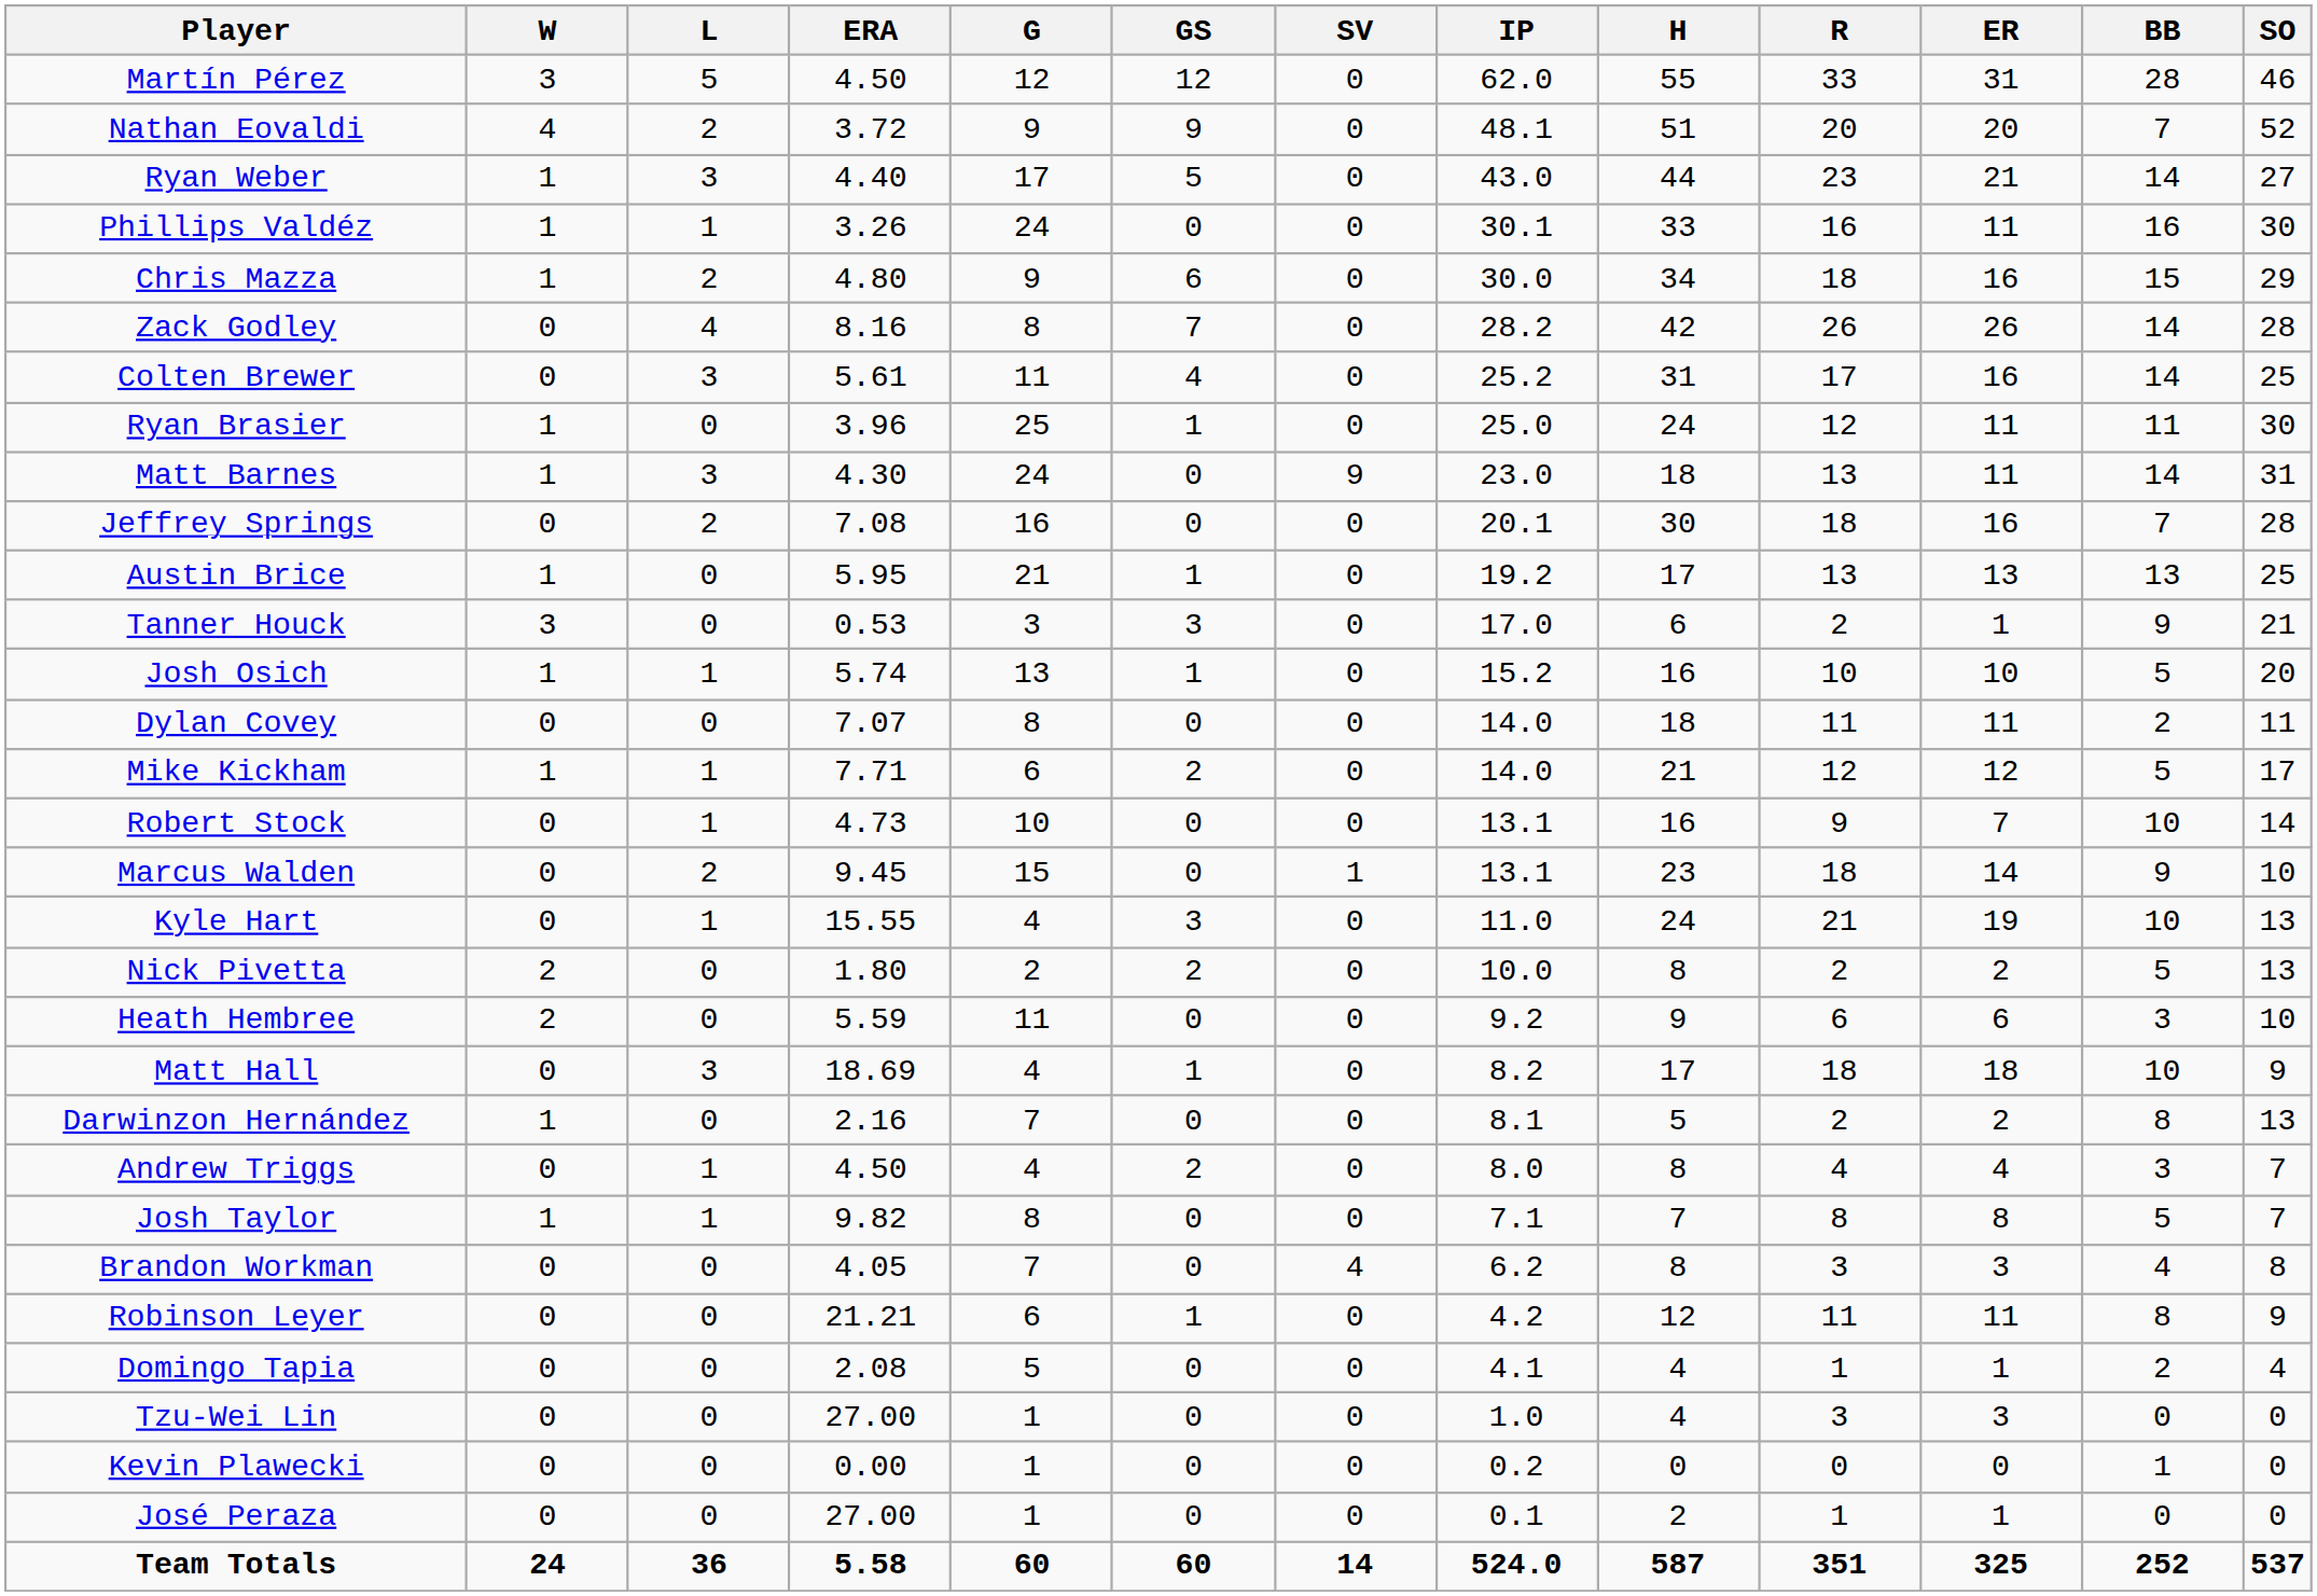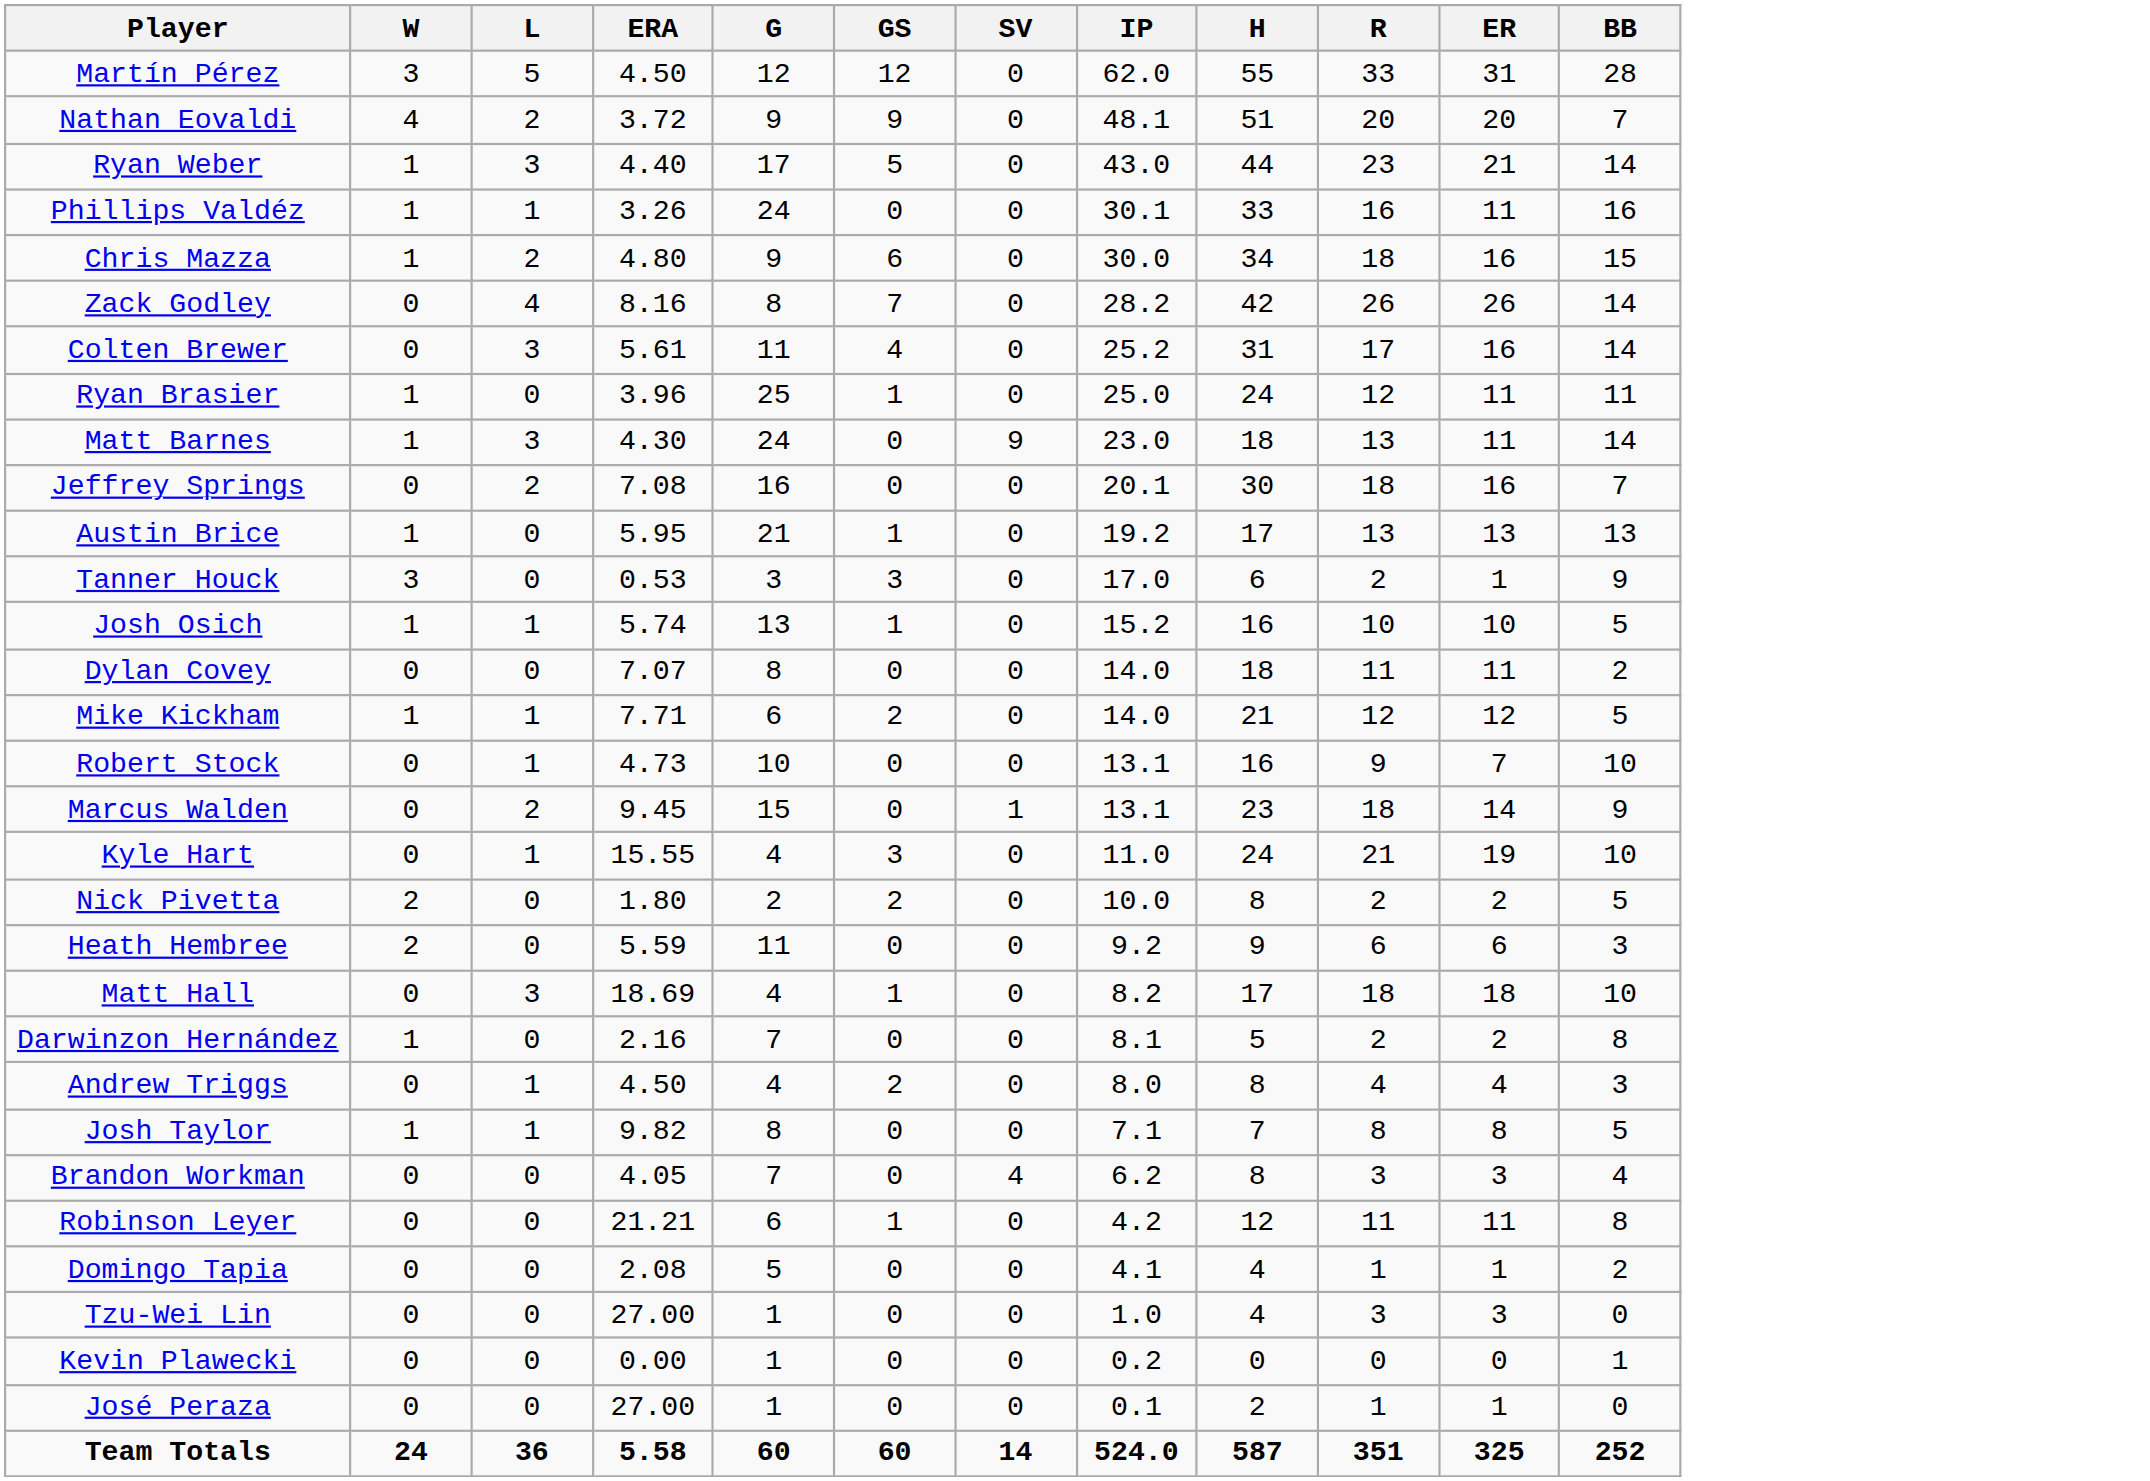 <table class=wikitable style="text-align:center">
 <tr>
 <th bgcolor=#DDDDFF; width="20%">Player</th>
 <th bgcolor=#DDDDFF; width="7%">W</th>
 <th bgcolor=#DDDDFF; width="7%">L</th>
 <th bgcolor=#DDDDFF; width="7%">ERA</th>
 <th bgcolor=#DDDDFF; width="7%">G</th>
 <th bgcolor=#DDDDFF; width="7%">GS</th>
 <th bgcolor=#DDDDFF; width="7%">SV</th>
 <th bgcolor=#DDDDFF; width="7%">IP</th>
 <th bgcolor=#DDDDFF; width="7%">H</th>
 <th bgcolor=#DDDDFF; width="7%">R</th>
 <th bgcolor=#DDDDFF; width="7%">ER</th>
 <th bgcolor=#DDDDFF; width="7%">BB</th>
-<th bgcolor=#DDDDFF; width="7%">SO</th>
 </tr>
 <tr>
 <td><a href='#'>Martín Pérez</a></td>
 <td>3</td>
 <td>5</td>
 <td>4.50</td>
 <td>12</td>
 <td>12</td>
 <td>0</td>
 <td>62.0</td>
 <td>55</td>
 <td>33</td>
 <td>31</td>
 <td>28</td>
-<td>46</td>
 </tr>
 <tr>
 <td><a href='#'>Nathan Eovaldi</a></td>
 <td>4</td>
 <td>2</td>
 <td>3.72</td>
 <td>9</td>
 <td>9</td>
 <td>0</td>
 <td>48.1</td>
 <td>51</td>
 <td>20</td>
 <td>20</td>
 <td>7</td>
-<td>52</td>
 </tr>
 <tr>
 <td><a href='#'>Ryan Weber</a></td>
 <td>1</td>
 <td>3</td>
 <td>4.40</td>
 <td>17</td>
 <td>5</td>
 <td>0</td>
 <td>43.0</td>
 <td>44</td>
 <td>23</td>
 <td>21</td>
 <td>14</td>
-<td>27</td>
 </tr>
 <tr>
 <td><a href='#'>Phillips Valdéz</a></td>
 <td>1</td>
 <td>1</td>
 <td>3.26</td>
 <td>24</td>
 <td>0</td>
 <td>0</td>
 <td>30.1</td>
 <td>33</td>
 <td>16</td>
 <td>11</td>
 <td>16</td>
-<td>30</td>
 </tr>
 <tr>
 <td><a href='#'>Chris Mazza</a></td>
 <td>1</td>
 <td>2</td>
 <td>4.80</td>
 <td>9</td>
 <td>6</td>
 <td>0</td>
 <td>30.0</td>
 <td>34</td>
 <td>18</td>
 <td>16</td>
 <td>15</td>
-<td>29</td>
 </tr>
 <tr>
 <td><a href='#'>Zack Godley</a></td>
 <td>0</td>
 <td>4</td>
 <td>8.16</td>
 <td>8</td>
 <td>7</td>
 <td>0</td>
 <td>28.2</td>
 <td>42</td>
 <td>26</td>
 <td>26</td>
 <td>14</td>
-<td>28</td>
 </tr>
 <tr>
 <td><a href='#'>Colten Brewer</a></td>
 <td>0</td>
 <td>3</td>
 <td>5.61</td>
 <td>11</td>
 <td>4</td>
 <td>0</td>
 <td>25.2</td>
 <td>31</td>
 <td>17</td>
 <td>16</td>
 <td>14</td>
-<td>25</td>
 </tr>
 <tr>
 <td><a href='#'>Ryan Brasier</a></td>
 <td>1</td>
 <td>0</td>
 <td>3.96</td>
 <td>25</td>
 <td>1</td>
 <td>0</td>
 <td>25.0</td>
 <td>24</td>
 <td>12</td>
 <td>11</td>
 <td>11</td>
-<td>30</td>
 </tr>
 <tr>
 <td><a href='#'>Matt Barnes</a></td>
 <td>1</td>
 <td>3</td>
 <td>4.30</td>
 <td>24</td>
 <td>0</td>
 <td>9</td>
 <td>23.0</td>
 <td>18</td>
 <td>13</td>
 <td>11</td>
 <td>14</td>
-<td>31</td>
 </tr>
 <tr>
 <td><a href='#'>Jeffrey Springs</a></td>
 <td>0</td>
 <td>2</td>
 <td>7.08</td>
 <td>16</td>
 <td>0</td>
 <td>0</td>
 <td>20.1</td>
 <td>30</td>
 <td>18</td>
 <td>16</td>
 <td>7</td>
-<td>28</td>
 </tr>
 <tr>
 <td><a href='#'>Austin Brice</a></td>
 <td>1</td>
 <td>0</td>
 <td>5.95</td>
 <td>21</td>
 <td>1</td>
 <td>0</td>
 <td>19.2</td>
 <td>17</td>
 <td>13</td>
 <td>13</td>
 <td>13</td>
-<td>25</td>
 </tr>
 <tr>
 <td><a href='#'>Tanner Houck</a></td>
 <td>3</td>
 <td>0</td>
 <td>0.53</td>
 <td>3</td>
 <td>3</td>
 <td>0</td>
 <td>17.0</td>
 <td>6</td>
 <td>2</td>
 <td>1</td>
 <td>9</td>
-<td>21</td>
 </tr>
 <tr>
 <td><a href='#'>Josh Osich</a></td>
 <td>1</td>
 <td>1</td>
 <td>5.74</td>
 <td>13</td>
 <td>1</td>
 <td>0</td>
 <td>15.2</td>
 <td>16</td>
 <td>10</td>
 <td>10</td>
 <td>5</td>
-<td>20</td>
 </tr>
 <tr>
 <td><a href='#'>Dylan Covey</a></td>
 <td>0</td>
 <td>0</td>
 <td>7.07</td>
 <td>8</td>
 <td>0</td>
 <td>0</td>
 <td>14.0</td>
 <td>18</td>
 <td>11</td>
 <td>11</td>
 <td>2</td>
-<td>11</td>
 </tr>
 <tr>
 <td><a href='#'>Mike Kickham</a></td>
 <td>1</td>
 <td>1</td>
 <td>7.71</td>
 <td>6</td>
 <td>2</td>
 <td>0</td>
 <td>14.0</td>
 <td>21</td>
 <td>12</td>
 <td>12</td>
 <td>5</td>
-<td>17</td>
 </tr>
 <tr>
 <td><a href='#'>Robert Stock</a></td>
 <td>0</td>
 <td>1</td>
 <td>4.73</td>
 <td>10</td>
 <td>0</td>
 <td>0</td>
 <td>13.1</td>
 <td>16</td>
 <td>9</td>
 <td>7</td>
 <td>10</td>
-<td>14</td>
 </tr>
 <tr>
 <td><a href='#'>Marcus Walden</a></td>
 <td>0</td>
 <td>2</td>
 <td>9.45</td>
 <td>15</td>
 <td>0</td>
 <td>1</td>
 <td>13.1</td>
 <td>23</td>
 <td>18</td>
 <td>14</td>
 <td>9</td>
-<td>10</td>
 </tr>
 <tr>
 <td><a href='#'>Kyle Hart</a></td>
 <td>0</td>
 <td>1</td>
 <td>15.55</td>
 <td>4</td>
 <td>3</td>
 <td>0</td>
 <td>11.0</td>
 <td>24</td>
 <td>21</td>
 <td>19</td>
 <td>10</td>
-<td>13</td>
 </tr>
 <tr>
 <td><a href='#'>Nick Pivetta</a></td>
 <td>2</td>
 <td>0</td>
 <td>1.80</td>
 <td>2</td>
 <td>2</td>
 <td>0</td>
 <td>10.0</td>
 <td>8</td>
 <td>2</td>
 <td>2</td>
 <td>5</td>
-<td>13</td>
 </tr>
 <tr>
 <td><a href='#'>Heath Hembree</a></td>
 <td>2</td>
 <td>0</td>
 <td>5.59</td>
 <td>11</td>
 <td>0</td>
 <td>0</td>
 <td>9.2</td>
 <td>9</td>
 <td>6</td>
 <td>6</td>
 <td>3</td>
-<td>10</td>
 </tr>
 <tr>
 <td><a href='#'>Matt Hall</a></td>
 <td>0</td>
 <td>3</td>
 <td>18.69</td>
 <td>4</td>
 <td>1</td>
 <td>0</td>
 <td>8.2</td>
 <td>17</td>
 <td>18</td>
 <td>18</td>
 <td>10</td>
-<td>9</td>
 </tr>
 <tr>
 <td><a href='#'>Darwinzon Hernández</a></td>
 <td>1</td>
 <td>0</td>
 <td>2.16</td>
 <td>7</td>
 <td>0</td>
 <td>0</td>
 <td>8.1</td>
 <td>5</td>
 <td>2</td>
 <td>2</td>
 <td>8</td>
-<td>13</td>
 </tr>
 <tr>
 <td><a href='#'>Andrew Triggs</a></td>
 <td>0</td>
 <td>1</td>
 <td>4.50</td>
 <td>4</td>
 <td>2</td>
 <td>0</td>
 <td>8.0</td>
 <td>8</td>
 <td>4</td>
 <td>4</td>
 <td>3</td>
-<td>7</td>
 </tr>
 <tr>
 <td><a href='#'>Josh Taylor</a></td>
 <td>1</td>
 <td>1</td>
 <td>9.82</td>
 <td>8</td>
 <td>0</td>
 <td>0</td>
 <td>7.1</td>
 <td>7</td>
 <td>8</td>
 <td>8</td>
 <td>5</td>
-<td>7</td>
 </tr>
 <tr>
 <td><a href='#'>Brandon Workman</a></td>
 <td>0</td>
 <td>0</td>
 <td>4.05</td>
 <td>7</td>
 <td>0</td>
 <td>4</td>
 <td>6.2</td>
 <td>8</td>
 <td>3</td>
 <td>3</td>
 <td>4</td>
-<td>8</td>
 </tr>
 <tr>
 <td><a href='#'>Robinson Leyer</a></td>
 <td>0</td>
 <td>0</td>
 <td>21.21</td>
 <td>6</td>
 <td>1</td>
 <td>0</td>
 <td>4.2</td>
 <td>12</td>
 <td>11</td>
 <td>11</td>
 <td>8</td>
-<td>9</td>
 </tr>
 <tr>
 <td><a href='#'>Domingo Tapia</a></td>
 <td>0</td>
 <td>0</td>
 <td>2.08</td>
 <td>5</td>
 <td>0</td>
 <td>0</td>
 <td>4.1</td>
 <td>4</td>
 <td>1</td>
 <td>1</td>
 <td>2</td>
-<td>4</td>
 </tr>
 <tr>
 <td><a href='#'>Tzu-Wei Lin</a></td>
 <td>0</td>
 <td>0</td>
 <td>27.00</td>
 <td>1</td>
 <td>0</td>
 <td>0</td>
 <td>1.0</td>
 <td>4</td>
 <td>3</td>
 <td>3</td>
-<td>0</td>
 <td>0</td>
 </tr>
 <tr>
 <td><a href='#'>Kevin Plawecki</a></td>
 <td>0</td>
 <td>0</td>
 <td>0.00</td>
 <td>1</td>
 <td>0</td>
 <td>0</td>
 <td>0.2</td>
 <td>0</td>
 <td>0</td>
 <td>0</td>
 <td>1</td>
-<td>0</td>
 </tr>
 <tr>
 <td><a href='#'>José Peraza</a></td>
 <td>0</td>
 <td>0</td>
 <td>27.00</td>
 <td>1</td>
 <td>0</td>
 <td>0</td>
 <td>0.1</td>
 <td>2</td>
 <td>1</td>
 <td>1</td>
-<td>0</td>
 <td>0</td>
 </tr>
 <tr>
 <td><strong>Team Totals</strong></td>
 <td><strong>24</strong></td>
 <td><strong>36</strong></td>
 <td><strong>5.58</strong></td>
 <td><strong>60</strong></td>
 <td><strong>60</strong></td>
 <td><strong>14</strong></td>
 <td><strong>524.0</strong></td>
 <td><strong>587</strong></td>
 <td><strong>351</strong></td>
 <td><strong>325</strong></td>
 <td><strong>252</strong></td>
-<td><strong>537</strong></td>
 </tr>
 </table>
